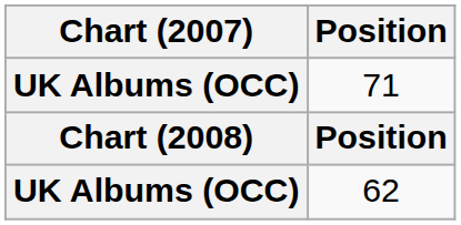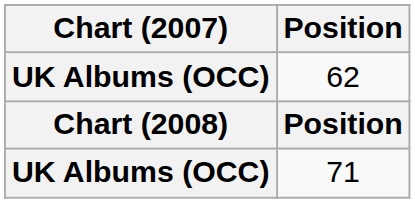 <table class="wikitable sortable plainrowheaders" style="text-align:center">
 <tr>
 <th scope="col">Chart (2007)</th>
 <th scope="col">Position</th>
 </tr>
 <tr>
 <th scope="row">UK Albums (OCC)</th>
-<td>71</td>
+<td>62</td>
 </tr>
 <tr>
 <th scope="col">Chart (2008)</th>
 <th scope="col">Position</th>
 </tr>
 <tr>
 <th scope="row">UK Albums (OCC)</th>
-<td>62</td>
+<td>71</td>
 </tr>
 </table>
